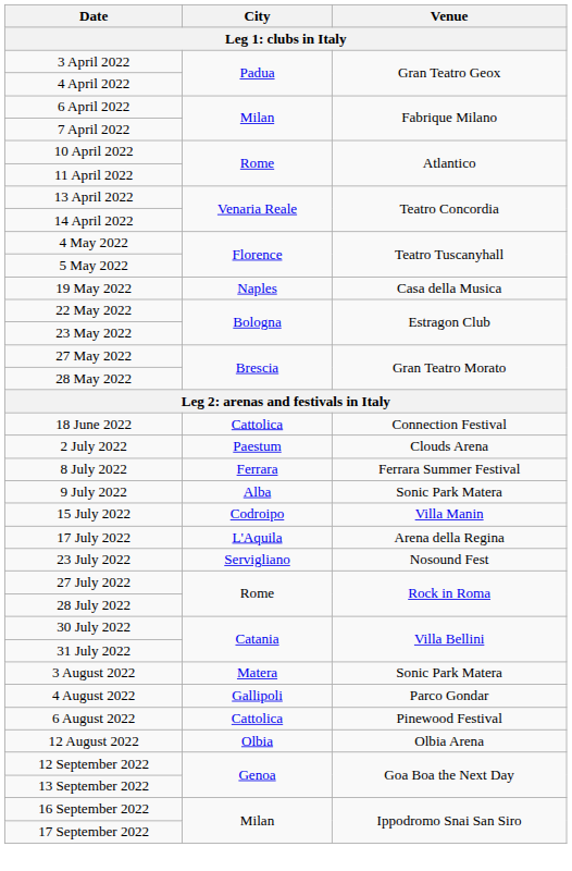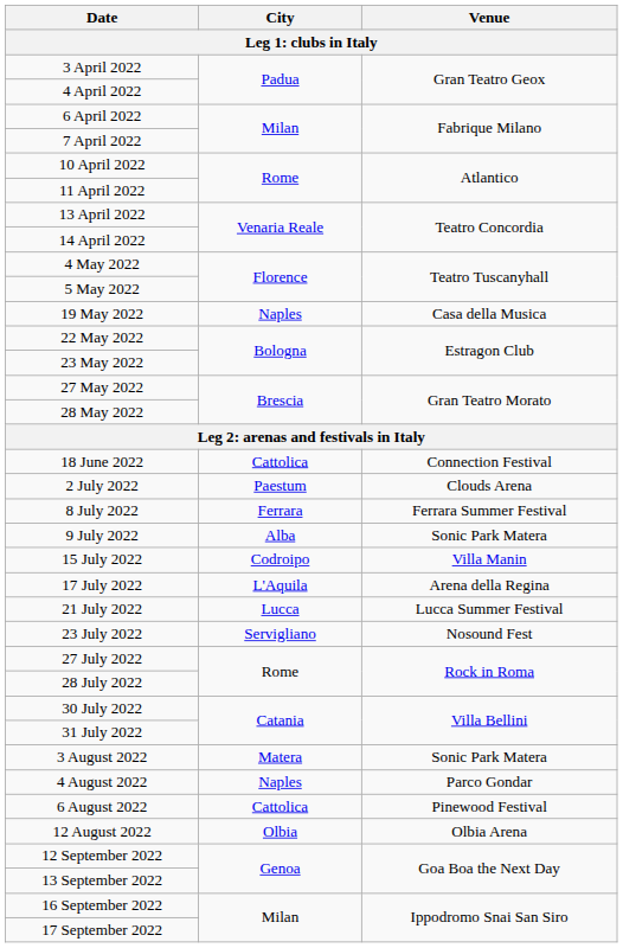 <table class="wikitable plainrowheaders" style="text-align:center;">
 <tr>
 <th scope="col" style="width:12em;">Date</th>
 <th scope="col" style="width:10em;">City</th>
 <th scope="col" style="width:16em;">Venue</th>
 </tr>
 <tr bgcolor="#DDDDDD">
 <th colspan="3">Leg 1: clubs in Italy</th>
 </tr>
 <tr>
 <td>3 April 2022</td>
 <td rowspan="2"><a href='#'>Padua</a></td>
 <td rowspan="2">Gran Teatro Geox</td>
 </tr>
 <tr>
 <td>4 April 2022</td>
 </tr>
 <tr>
 <td>6 April 2022</td>
 <td rowspan="2"><a href='#'>Milan</a></td>
 <td rowspan="2">Fabrique Milano</td>
 </tr>
 <tr>
 <td>7 April 2022</td>
 </tr>
 <tr>
 <td>10 April 2022</td>
 <td rowspan="2"><a href='#'>Rome</a></td>
 <td rowspan="2">Atlantico</td>
 </tr>
 <tr>
 <td>11 April 2022</td>
 </tr>
 <tr>
 <td>13 April 2022</td>
 <td rowspan="2"><a href='#'>Venaria Reale</a></td>
 <td rowspan="2">Teatro Concordia</td>
 </tr>
 <tr>
 <td>14 April 2022</td>
 </tr>
 <tr>
 <td>4 May 2022</td>
 <td rowspan="2"><a href='#'>Florence</a></td>
 <td rowspan="2">Teatro Tuscanyhall</td>
 </tr>
 <tr>
 <td>5 May 2022</td>
 </tr>
 <tr>
 <td>19 May 2022</td>
 <td><a href='#'>Naples</a></td>
 <td>Casa della Musica</td>
 </tr>
 <tr>
 <td>22 May 2022</td>
 <td rowspan="2"><a href='#'>Bologna</a></td>
 <td rowspan="2">Estragon Club</td>
 </tr>
 <tr>
 <td>23 May 2022</td>
 </tr>
 <tr>
 <td>27 May 2022</td>
 <td rowspan="2"><a href='#'>Brescia</a></td>
 <td rowspan="2">Gran Teatro Morato</td>
 </tr>
 <tr>
 <td>28 May 2022</td>
 </tr>
 <tr>
 <th colspan="3">Leg 2: arenas and festivals in Italy</th>
 </tr>
 <tr>
 <td>18 June 2022</td>
 <td><a href='#'>Cattolica</a></td>
 <td>Connection Festival</td>
 </tr>
 <tr>
 <td>2 July 2022</td>
 <td><a href='#'>Paestum</a></td>
 <td>Clouds Arena</td>
 </tr>
 <tr>
 <td>8 July 2022</td>
 <td><a href='#'>Ferrara</a></td>
 <td>Ferrara Summer Festival</td>
 </tr>
 <tr>
 <td>9 July 2022</td>
 <td><a href='#'>Alba</a></td>
 <td>Sonic Park Matera</td>
 </tr>
 <tr>
 <td>15 July 2022</td>
 <td><a href='#'>Codroipo</a></td>
 <td><a href='#'>Villa Manin</a></td>
 </tr>
 <tr>
 <td>17 July 2022</td>
 <td><a href='#'>L'Aquila</a></td>
 <td>Arena della Regina</td>
 </tr>
 <tr>
+<td>21 July 2022</td>
+<td><a href='#'>Lucca</a></td>
+<td>Lucca Summer Festival</td>
+</tr>
+<tr>
 <td>23 July 2022</td>
 <td><a href='#'>Servigliano</a></td>
 <td>Nosound Fest</td>
 </tr>
 <tr>
 <td>27 July 2022</td>
 <td rowspan="2">Rome</td>
 <td rowspan="2"><a href='#'>Rock in Roma</a></td>
 </tr>
 <tr>
 <td>28 July 2022</td>
 </tr>
 <tr>
 <td>30 July 2022</td>
 <td rowspan="2"><a href='#'>Catania</a></td>
 <td rowspan="2"><a href='#'>Villa Bellini</a></td>
 </tr>
 <tr>
 <td>31 July 2022</td>
 </tr>
 <tr>
 <td>3 August 2022</td>
 <td><a href='#'>Matera</a></td>
 <td>Sonic Park Matera</td>
 </tr>
 <tr>
 <td>4 August 2022</td>
-<td><a href='#'>Gallipoli</a></td>
+<td><a href='#'>Naples</a></td>
 <td>Parco Gondar</td>
 </tr>
 <tr>
 <td>6 August 2022</td>
 <td><a href='#'>Cattolica</a></td>
 <td>Pinewood Festival</td>
 </tr>
 <tr>
 <td>12 August 2022</td>
 <td><a href='#'>Olbia</a></td>
 <td>Olbia Arena</td>
 </tr>
 <tr>
 <td>12 September 2022</td>
 <td rowspan="2"><a href='#'>Genoa</a></td>
 <td rowspan="2">Goa Boa the Next Day</td>
 </tr>
 <tr>
 <td>13 September 2022</td>
 </tr>
 <tr>
 <td>16 September 2022</td>
 <td rowspan="2">Milan</td>
 <td rowspan="2">Ippodromo Snai San Siro</td>
 </tr>
 <tr>
 <td>17 September 2022</td>
 </tr>
 </table>
